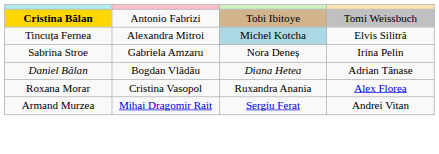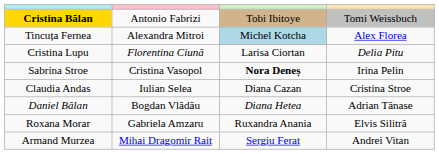 <table class="wikitable"  style="text-align:center; font-size:100%; width:100%;">
 <tr>
 <td style="width:13%;" scope="col" bgcolor="#afeeee"><strong></strong></td>
 <td style="width:13%;" scope="col" bgcolor="pink"><strong></strong></td>
 <td style="width:13%;" scope="col" bgcolor="#d0f0c0"><strong></strong></td>
 <td style="width:13%;" scope="col" bgcolor="#ffe5b4"><strong></strong></td>
 </tr>
 <tr>
 <td bgcolor="gold"><strong>Cristina Bălan</strong></td>
 <td>Antonio Fabrizi</td>
 <td bgcolor="tan">Tobi Ibitoye</td>
 <td bgcolor="silver">Tomi Weissbuch</td>
 </tr>
 <tr>
 <td>Tincuța Fernea</td>
 <td>Alexandra Mitroi</td>
 <td bgcolor="lightblue">Michel Kotcha</td>
-<td>Elvis Silitră</td>
+<td><a href='#'>Alex Florea</a></td>
+</tr>
+<tr>
+<td>Cristina Lupu</td>
+<td><em>Florentina Ciună</em></td>
+<td>Larisa Ciortan</td>
+<td><em>Delia Pitu</em></td>
 </tr>
 <tr>
 <td>Sabrina Stroe</td>
-<td>Gabriela Amzaru</td>
-<td>Nora Deneș</td>
+<td>Cristina Vasopol</td>
+<td><strong>Nora Deneș</strong></td>
 <td>Irina Pelin</td>
+</tr>
+<tr>
+<td>Claudia Andas</td>
+<td>Iulian Selea</td>
+<td>Diana Cazan</td>
+<td>Cristina Stroe</td>
 </tr>
 <tr>
 <td><em>Daniel Bălan</em></td>
 <td>Bogdan Vlădău</td>
 <td><em>Diana Hetea</em></td>
 <td>Adrian Tănase</td>
 </tr>
 <tr>
 <td>Roxana Morar</td>
-<td>Cristina Vasopol</td>
+<td>Gabriela Amzaru</td>
 <td>Ruxandra Anania</td>
-<td><a href='#'>Alex Florea</a></td>
+<td>Elvis Silitră</td>
 </tr>
 <tr>
 <td>Armand Murzea</td>
 <td><a href='#'>Mihai Dragomir Rait</a></td>
 <td><a href='#'>Sergiu Ferat</a></td>
 <td>Andrei Vitan</td>
 </tr>
 </table>
